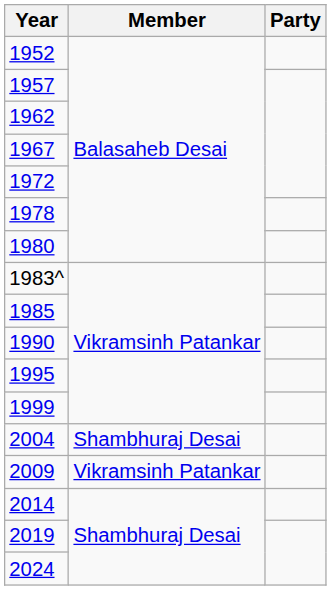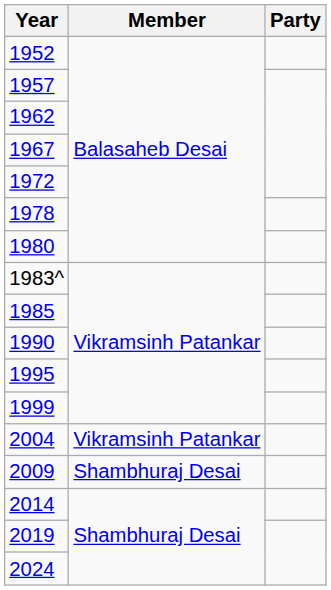 <table class="wikitable">
 <tr>
 <th>Year</th>
 <th>Member</th>
 <th colspan="2">Party</th>
 </tr>
 <tr>
 <td><a href='#'>1952</a></td>
 <td rowspan="7"><a href='#'>Balasaheb Desai</a></td>
 <td></td>
 </tr>
 <tr>
 <td><a href='#'>1957</a></td>
 </tr>
 <tr>
 <td><a href='#'>1962</a></td>
 </tr>
 <tr>
 <td><a href='#'>1967</a></td>
 </tr>
 <tr>
 <td><a href='#'>1972</a></td>
 </tr>
 <tr>
 <td><a href='#'>1978</a></td>
 <td></td>
 </tr>
 <tr>
 <td><a href='#'>1980</a></td>
 <td></td>
 </tr>
 <tr>
 <td>1983^</td>
 <td rowspan="5"><a href='#'>Vikramsinh Patankar</a></td>
 <td></td>
 </tr>
 <tr>
 <td><a href='#'>1985</a></td>
 </tr>
 <tr>
 <td><a href='#'>1990</a></td>
 <td></td>
 </tr>
 <tr>
 <td><a href='#'>1995</a></td>
 </tr>
 <tr>
 <td><a href='#'>1999</a></td>
 <td></td>
 </tr>
 <tr>
 <td><a href='#'>2004</a></td>
-<td><a href='#'>Shambhuraj Desai</a></td>
+<td><a href='#'>Vikramsinh Patankar</a></td>
 <td></td>
 </tr>
 <tr>
 <td><a href='#'>2009</a></td>
-<td><a href='#'>Vikramsinh Patankar</a></td>
+<td><a href='#'>Shambhuraj Desai</a></td>
 <td></td>
 </tr>
 <tr>
 <td><a href='#'>2014</a></td>
 <td rowspan="3"><a href='#'>Shambhuraj Desai</a></td>
 <td></td>
 </tr>
 <tr>
 <td><a href='#'>2019</a></td>
 </tr>
 <tr>
 <td><a href='#'>2024</a></td>
 </tr>
 </table>
